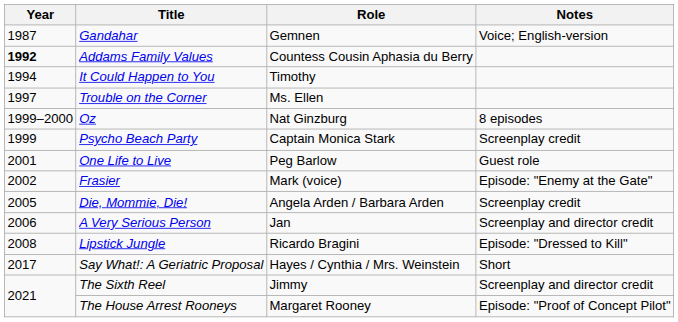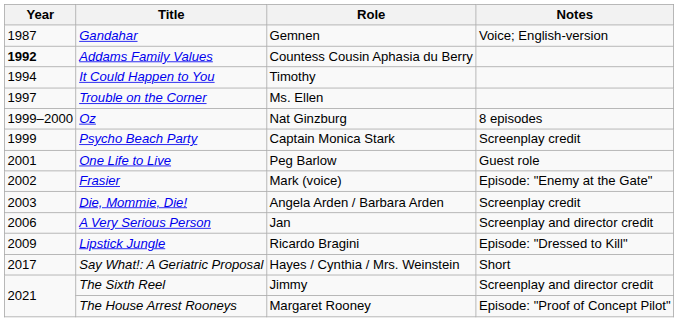 <table class="wikitable">
 <tr>
 <th scope="col">Year</th>
 <th scope="col">Title</th>
 <th scope="col">Role</th>
 <th scope="col">Notes</th>
 </tr>
 <tr>
 <td>1987</td>
 <td><em><a href='#'>Gandahar</a></em></td>
 <td>Gemnen</td>
 <td>Voice; English-version</td>
 </tr>
 <tr>
 <td><strong>1992</strong></td>
 <td><em><a href='#'>Addams Family Values</a></em></td>
 <td>Countess Cousin Aphasia du Berry</td>
 <td></td>
 </tr>
 <tr>
 <td>1994</td>
 <td><em><a href='#'>It Could Happen to You</a></em></td>
 <td>Timothy</td>
 <td></td>
 </tr>
 <tr>
 <td>1997</td>
 <td><em><a href='#'>Trouble on the Corner</a></em></td>
 <td>Ms. Ellen</td>
 <td></td>
 </tr>
 <tr>
 <td>1999–2000</td>
 <td><em><a href='#'>Oz</a></em></td>
 <td>Nat Ginzburg</td>
 <td>8 episodes</td>
 </tr>
 <tr>
 <td>1999</td>
 <td><em><a href='#'>Psycho Beach Party</a></em></td>
 <td>Captain Monica Stark</td>
 <td>Screenplay credit</td>
 </tr>
 <tr>
 <td>2001</td>
 <td><em><a href='#'>One Life to Live</a></em></td>
 <td>Peg Barlow</td>
 <td>Guest role</td>
 </tr>
 <tr>
 <td>2002</td>
 <td><em><a href='#'>Frasier</a></em></td>
 <td>Mark (voice)</td>
 <td>Episode: "Enemy at the Gate"</td>
 </tr>
 <tr>
-<td>2005</td>
+<td>2003</td>
 <td><em><a href='#'>Die, Mommie, Die!</a></em></td>
 <td>Angela Arden / Barbara Arden</td>
 <td>Screenplay credit</td>
 </tr>
 <tr>
 <td>2006</td>
 <td><em><a href='#'>A Very Serious Person</a></em></td>
 <td>Jan</td>
 <td>Screenplay and director credit</td>
 </tr>
 <tr>
-<td>2008</td>
+<td>2009</td>
 <td><em><a href='#'>Lipstick Jungle</a></em></td>
 <td>Ricardo Bragini</td>
 <td>Episode: "Dressed to Kill"</td>
 </tr>
 <tr>
 <td>2017</td>
 <td><em>Say What!: A Geriatric Proposal</em></td>
 <td>Hayes / Cynthia / Mrs. Weinstein</td>
 <td>Short</td>
 </tr>
 <tr>
 <td rowspan="2">2021</td>
 <td><em>The Sixth Reel</em></td>
 <td>Jimmy</td>
 <td>Screenplay and director credit</td>
 </tr>
 <tr>
 <td><em>The House Arrest Rooneys</em></td>
 <td>Margaret Rooney</td>
 <td>Episode: "Proof of Concept Pilot"</td>
 </tr>
 </table>
